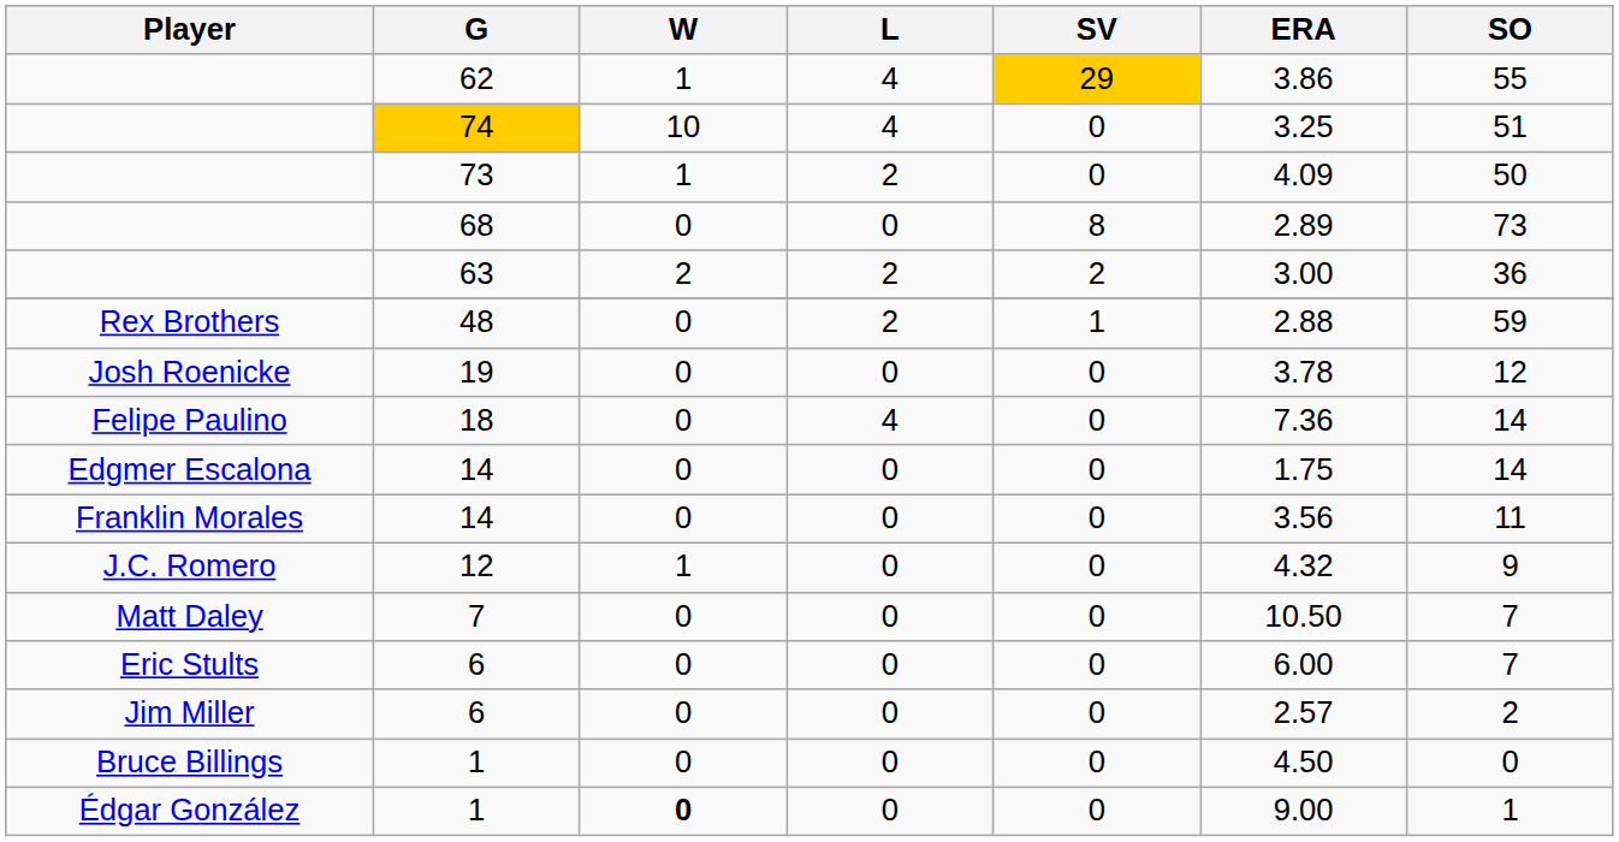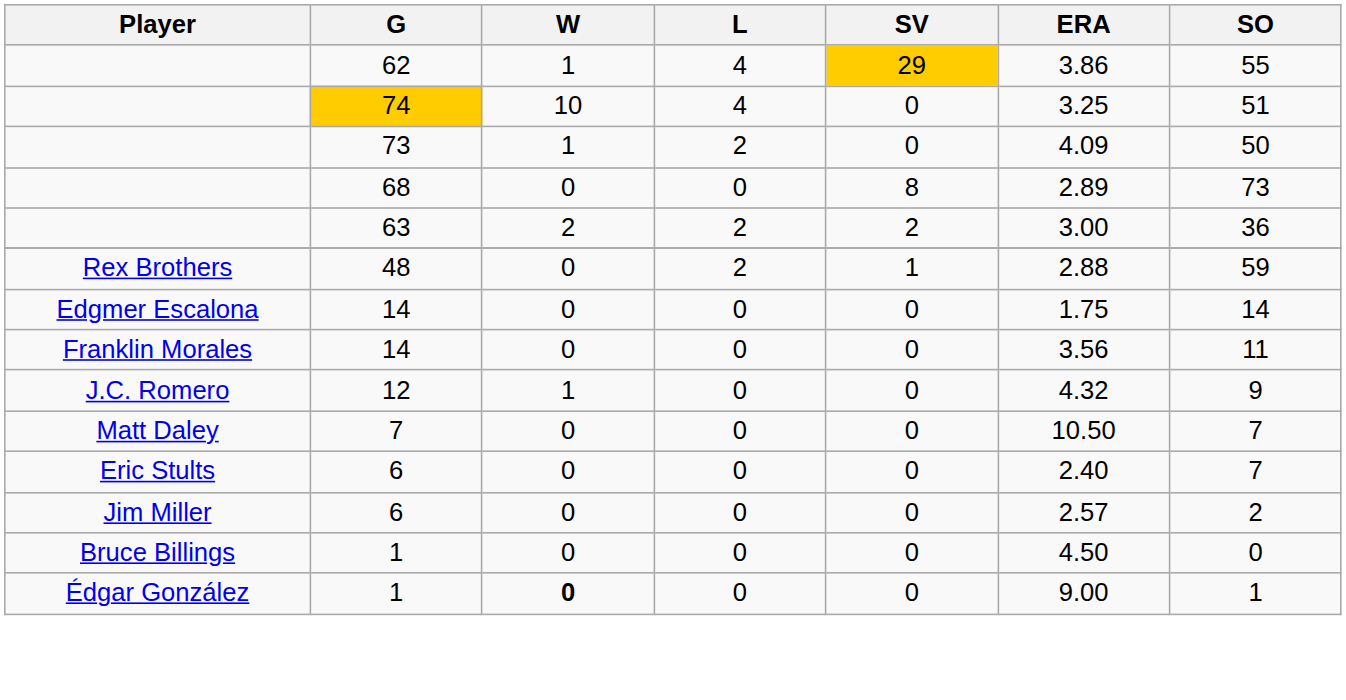 <table class="wikitable sortable">
 <tr>
 <th bgcolor="#DDDDFF" width="16%">Player</th>
 <th bgcolor="#DDDDFF" width="9%">G</th>
 <th bgcolor="#DDDDFF" width="9%">W</th>
 <th bgcolor="#DDDDFF" width="9%">L</th>
 <th bgcolor="#DDDDFF" width="9%">SV</th>
 <th bgcolor="#DDDDFF" width="9%">ERA</th>
 <th bgcolor="#DDDDFF" width="9%">SO</th>
 </tr>
 <tr align="center">
 <td></td>
 <td>62</td>
 <td>1</td>
 <td>4</td>
 <td bgcolor="#FFCC00">29</td>
 <td>3.86</td>
 <td>55</td>
 </tr>
 <tr align=center>
 <td></td>
 <td bgcolor="#FFCC00">74</td>
 <td>10</td>
 <td>4</td>
 <td>0</td>
 <td>3.25</td>
 <td>51</td>
 </tr>
 <tr align="center">
 <td></td>
 <td>73</td>
 <td>1</td>
 <td>2</td>
 <td>0</td>
 <td>4.09</td>
 <td>50</td>
 </tr>
 <tr align="center">
 <td></td>
 <td>68</td>
 <td>0</td>
 <td>0</td>
 <td>8</td>
 <td>2.89</td>
 <td>73</td>
 </tr>
 <tr align="center">
 <td></td>
 <td>63</td>
 <td>2</td>
 <td>2</td>
 <td>2</td>
 <td>3.00</td>
 <td>36</td>
 </tr>
 <tr align="center">
 </tr>
 <tr align="center">
 <td><a href='#'>Rex Brothers</a></td>
 <td>48</td>
 <td>0</td>
 <td>2</td>
 <td>1</td>
 <td>2.88</td>
 <td>59</td>
 </tr>
 <tr align=center>
-<td><a href='#'>Josh Roenicke</a></td>
-<td>19</td>
-<td>0</td>
-<td>0</td>
-<td>0</td>
-<td>3.78</td>
-<td>12</td>
-</tr>
-<tr align=center>
-<td><a href='#'>Felipe Paulino</a></td>
-<td>18</td>
-<td>0</td>
-<td>4</td>
-<td>0</td>
-<td>7.36</td>
-<td>14</td>
-</tr>
-<tr align=center>
 <td><a href='#'>Edgmer Escalona</a></td>
 <td>14</td>
 <td>0</td>
 <td>0</td>
 <td>0</td>
 <td>1.75</td>
 <td>14</td>
 </tr>
 <tr align=center>
 <td><a href='#'>Franklin Morales</a></td>
 <td>14</td>
 <td>0</td>
 <td>0</td>
 <td>0</td>
 <td>3.56</td>
 <td>11</td>
 </tr>
 <tr align=center>
 <td><a href='#'>J.C. Romero</a></td>
 <td>12</td>
 <td>1</td>
 <td>0</td>
 <td>0</td>
 <td>4.32</td>
 <td>9</td>
 </tr>
 <tr align=center>
 <td><a href='#'>Matt Daley</a></td>
 <td>7</td>
 <td>0</td>
 <td>0</td>
 <td>0</td>
 <td>10.50</td>
 <td>7</td>
 </tr>
 <tr align=center>
 <td><a href='#'>Eric Stults</a></td>
 <td>6</td>
 <td>0</td>
 <td>0</td>
 <td>0</td>
-<td>6.00</td>
+<td>2.40</td>
 <td>7</td>
 </tr>
 <tr align=center>
 <td><a href='#'>Jim Miller</a></td>
 <td>6</td>
 <td>0</td>
 <td>0</td>
 <td>0</td>
 <td>2.57</td>
 <td>2</td>
 </tr>
 <tr align=center>
 <td><a href='#'>Bruce Billings</a></td>
 <td>1</td>
 <td>0</td>
 <td>0</td>
 <td>0</td>
 <td>4.50</td>
 <td>0</td>
 </tr>
 <tr align=center>
 <td><a href='#'>Édgar González</a></td>
 <td>1</td>
 <td><strong>0</strong></td>
 <td>0</td>
 <td>0</td>
 <td>9.00</td>
 <td>1</td>
 </tr>
 </table>
